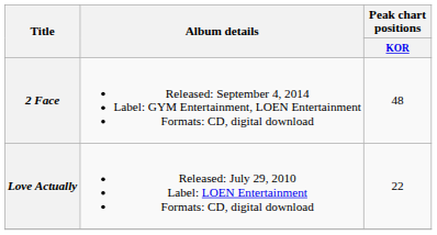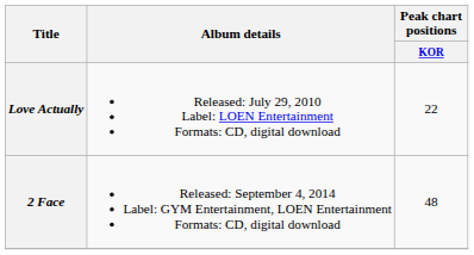 <table class="wikitable plainrowheaders" style="text-align:center;">
 <tr>
 <th scope="col" rowspan="2">Title</th>
 <th scope="col" rowspan="2">Album details</th>
 <th scope="col" colspan="1" style="width:5em;">Peak chart positions</th>
 </tr>
 <tr>
 <th><small><a href='#'>KOR</a></small><br></th>
 </tr>
 <tr>
+<th scope="row"><em>Love Actually</em></th>
+<td><br><ul><li>Released: July 29, 2010</li><li>Label: <a href='#'>LOEN Entertainment</a></li><li>Formats: CD, digital download</li></ul></td>
+<td>22</td>
+</tr>
+<tr>
 <th scope="row"><em>2 Face</em></th>
 <td><br><ul><li>Released: September 4, 2014</li><li>Label: GYM Entertainment, LOEN Entertainment</li><li>Formats: CD, digital download</li></ul></td>
 <td>48</td>
 </tr>
 <tr>
-<th scope="row"><em>Love Actually</em></th>
-<td><br><ul><li>Released: July 29, 2010</li><li>Label: <a href='#'>LOEN Entertainment</a></li><li>Formats: CD, digital download</li></ul></td>
-<td>22</td>
-</tr>
-<tr>
 </tr>
 </table>
